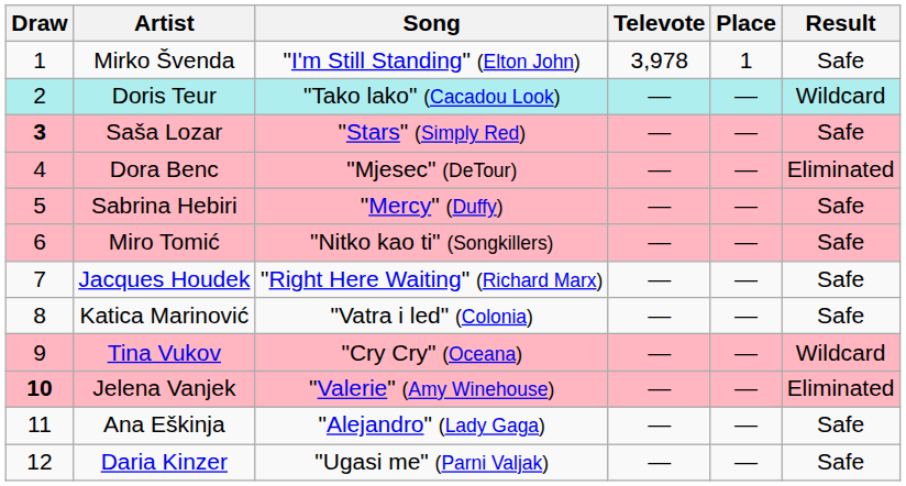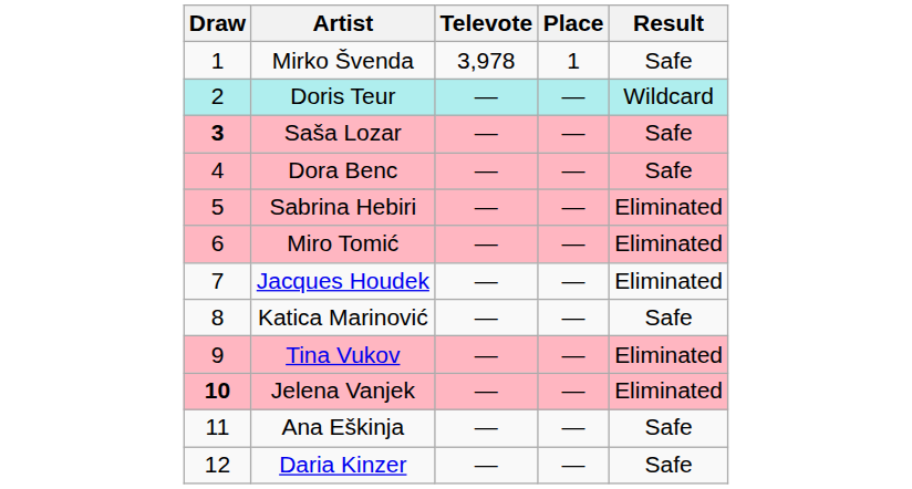 <table class="wikitable plainrowheaders" style="margin: 1em auto 1em auto; text-align:center;">
 <tr>
 <th>Draw</th>
 <th>Artist</th>
-<th>Song </th>
 <th>Televote</th>
 <th>Place</th>
 <th>Result</th>
 </tr>
 <tr>
 <td>1</td>
 <td>Mirko Švenda</td>
-<td>"<a href='#'>I'm Still Standing</a>" <small>(<a href='#'>Elton John</a>)</small></td>
 <td>3,978</td>
 <td>1</td>
 <td>Safe</td>
 </tr>
 <tr style="background:paleturquoise;">
 <td>2</td>
 <td>Doris Teur</td>
-<td>"Tako lako" <small>(<a href='#'>Cacadou Look</a>)</small></td>
 <td>—</td>
 <td>—</td>
 <td>Wildcard</td>
 </tr>
 <tr style="background:lightpink;">
 <td><strong>3</strong></td>
 <td>Saša Lozar</td>
-<td>"<a href='#'>Stars</a>" <small>(<a href='#'>Simply Red</a>)</small></td>
 <td>—</td>
 <td>—</td>
 <td>Safe</td>
 </tr>
 <tr style="background:lightpink;">
 <td>4</td>
 <td>Dora Benc</td>
-<td>"Mjesec" <small>(DeTour)</small></td>
+<td>—</td>
+<td>—</td>
+<td>Safe</td>
+</tr>
+<tr style="background:lightpink;">
+<td>5</td>
+<td>Sabrina Hebiri</td>
 <td>—</td>
 <td>—</td>
 <td>Eliminated</td>
 </tr>
 <tr style="background:lightpink;">
-<td>5</td>
-<td>Sabrina Hebiri</td>
-<td>"<a href='#'>Mercy</a>" <small>(<a href='#'>Duffy</a>)</small></td>
+<td>6</td>
+<td>Miro Tomić</td>
 <td>—</td>
 <td>—</td>
-<td>Safe</td>
-</tr>
-<tr style="background:lightpink;">
-<td>6</td>
-<td>Miro Tomić</td>
-<td>"Nitko kao ti" <small>(Songkillers)</small></td>
-<td>—</td>
-<td>—</td>
-<td>Safe</td>
+<td>Eliminated</td>
 </tr>
 <tr>
 <td>7</td>
 <td><a href='#'>Jacques Houdek</a></td>
-<td>"<a href='#'>Right Here Waiting</a>" <small>(<a href='#'>Richard Marx</a>)</small></td>
 <td>—</td>
 <td>—</td>
-<td>Safe</td>
+<td>Eliminated</td>
 </tr>
 <tr>
 <td>8</td>
 <td>Katica Marinović</td>
-<td>"Vatra i led" <small>(<a href='#'>Colonia</a>)</small></td>
 <td>—</td>
 <td>—</td>
 <td>Safe</td>
 </tr>
 <tr style="background:lightpink;">
 <td>9</td>
 <td><a href='#'>Tina Vukov</a></td>
-<td>"Cry Cry" <small>(<a href='#'>Oceana</a>)</small></td>
 <td>—</td>
 <td>—</td>
-<td>Wildcard</td>
+<td>Eliminated</td>
 </tr>
 <tr style="background:lightpink;">
 <td><strong>10</strong></td>
 <td>Jelena Vanjek</td>
-<td>"<a href='#'>Valerie</a>" <small>(<a href='#'>Amy Winehouse</a>)</small></td>
 <td>—</td>
 <td>—</td>
 <td>Eliminated</td>
 </tr>
 <tr>
 <td>11</td>
 <td>Ana Eškinja</td>
-<td>"<a href='#'>Alejandro</a>" <small>(<a href='#'>Lady Gaga</a>)</small></td>
 <td>—</td>
 <td>—</td>
 <td>Safe</td>
 </tr>
 <tr>
 <td>12</td>
 <td><a href='#'>Daria Kinzer</a></td>
-<td>"Ugasi me" <small>(<a href='#'>Parni Valjak</a>)</small></td>
 <td>—</td>
 <td>—</td>
 <td>Safe</td>
 </tr>
 </table>
